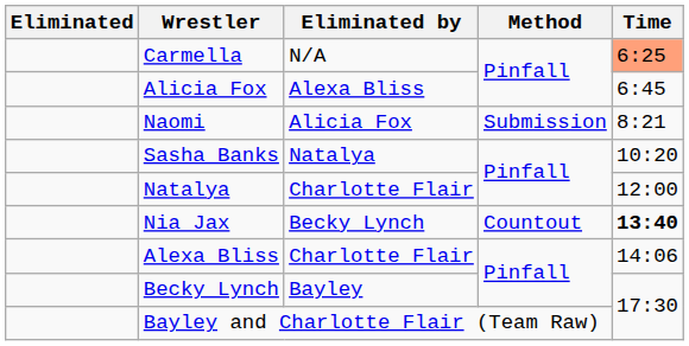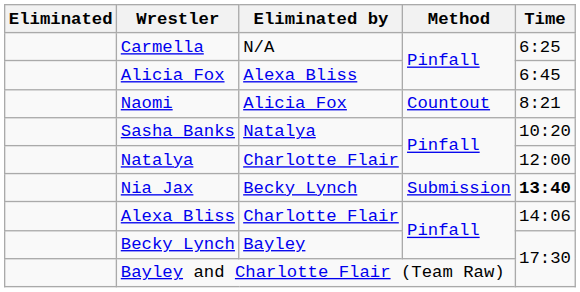 <table class="wikitable sortable">
 <tr>
 <th>Eliminated</th>
 <th>Wrestler</th>
 <th>Eliminated by</th>
 <th>Method</th>
 <th>Time</th>
 </tr>
 <tr>
 <td></td>
 <td><a href='#'>Carmella</a></td>
 <td>N/A</td>
 <td rowspan=2><a href='#'>Pinfall</a></td>
-<td style="background: lightsalmon;">6:25</td>
+<td>6:25</td>
 </tr>
 <tr>
 <td></td>
 <td><a href='#'>Alicia Fox</a></td>
 <td><a href='#'>Alexa Bliss</a></td>
 <td>6:45</td>
 </tr>
 <tr>
 <td></td>
 <td><a href='#'>Naomi</a></td>
 <td><a href='#'>Alicia Fox</a></td>
-<td><a href='#'>Submission</a></td>
+<td><a href='#'>Countout</a></td>
 <td>8:21</td>
 </tr>
 <tr>
 <td></td>
 <td><a href='#'>Sasha Banks</a></td>
 <td><a href='#'>Natalya</a></td>
 <td rowspan=2><a href='#'>Pinfall</a></td>
 <td>10:20</td>
 </tr>
 <tr>
 <td></td>
 <td><a href='#'>Natalya</a></td>
 <td><a href='#'>Charlotte Flair</a></td>
 <td>12:00</td>
 </tr>
 <tr>
 <td></td>
 <td><a href='#'>Nia Jax</a></td>
 <td><a href='#'>Becky Lynch</a></td>
-<td><a href='#'>Countout</a></td>
+<td><a href='#'>Submission</a></td>
 <td><strong>13:40</strong></td>
 </tr>
 <tr>
 <td></td>
 <td><a href='#'>Alexa Bliss</a></td>
 <td><a href='#'>Charlotte Flair</a></td>
 <td rowspan=2><a href='#'>Pinfall</a></td>
 <td>14:06</td>
 </tr>
 <tr>
 <td></td>
 <td><a href='#'>Becky Lynch</a></td>
 <td><a href='#'>Bayley</a></td>
 <td rowspan=2>17:30</td>
 </tr>
 <tr>
 <td></td>
 <td colspan="3"><a href='#'>Bayley</a>  and <a href='#'>Charlotte Flair</a> (Team Raw)</td>
 </tr>
 </table>
